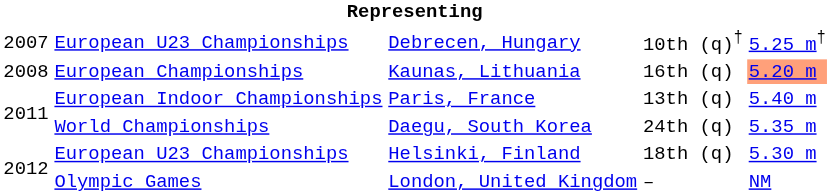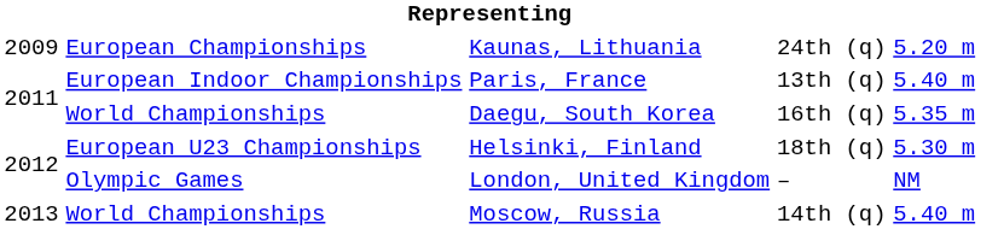 <table>
 <tr>
 <th colspan="5">Representing </th>
 </tr>
 <tr>
-<td>2007</td>
-<td><a href='#'>European U23 Championships</a></td>
-<td><a href='#'>Debrecen, Hungary</a></td>
-<td>10th (q)<sup>†</sup></td>
-<td><a href='#'>5.25 m</a><sup>†</sup></td>
-</tr>
-<tr>
-<td>2008</td>
+<td>2009</td>
 <td><a href='#'>European Championships</a></td>
 <td><a href='#'>Kaunas, Lithuania</a></td>
-<td>16th (q)</td>
-<td style="background: lightsalmon;"><a href='#'>5.20 m</a></td>
+<td>24th (q)</td>
+<td><a href='#'>5.20 m</a></td>
 </tr>
 <tr>
 <td rowspan=2>2011</td>
 <td><a href='#'>European Indoor Championships</a></td>
 <td><a href='#'>Paris, France</a></td>
 <td>13th (q)</td>
 <td><a href='#'>5.40 m</a></td>
 </tr>
 <tr>
 <td><a href='#'>World Championships</a></td>
 <td><a href='#'>Daegu, South Korea</a></td>
-<td>24th (q)</td>
+<td>16th (q)</td>
 <td><a href='#'>5.35 m</a></td>
 </tr>
 <tr>
 <td rowspan=2>2012</td>
 <td><a href='#'>European U23 Championships</a></td>
 <td><a href='#'>Helsinki, Finland</a></td>
 <td>18th (q)</td>
 <td><a href='#'>5.30 m</a></td>
 </tr>
 <tr>
 <td><a href='#'>Olympic Games</a></td>
 <td><a href='#'>London, United Kingdom</a></td>
 <td>–</td>
 <td><a href='#'>NM</a></td>
 </tr>
+<tr>
+<td>2013</td>
+<td><a href='#'>World Championships</a></td>
+<td><a href='#'>Moscow, Russia</a></td>
+<td>14th (q)</td>
+<td><a href='#'>5.40 m</a></td>
+</tr>
 </table>
